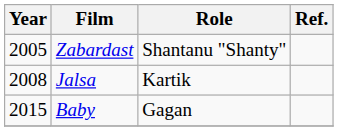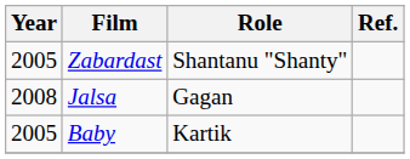 <table class="wikitable sortable">
 <tr>
 <th>Year</th>
 <th>Film</th>
 <th>Role</th>
 <th>Ref.</th>
 </tr>
 <tr>
 <td>2005</td>
 <td><em><a href='#'>Zabardast</a></em></td>
 <td>Shantanu "Shanty"</td>
 <td></td>
 </tr>
 <tr>
 <td>2008</td>
 <td><em><a href='#'>Jalsa</a></em></td>
-<td>Kartik</td>
+<td>Gagan</td>
 <td></td>
 </tr>
 <tr>
-<td>2015</td>
+<td>2005</td>
 <td><em><a href='#'> Baby</a></em></td>
-<td>Gagan</td>
+<td>Kartik</td>
 <td></td>
 </tr>
 <tr>
 </tr>
 </table>
